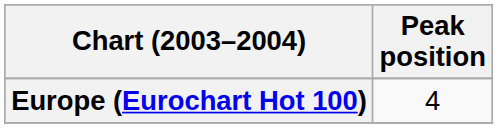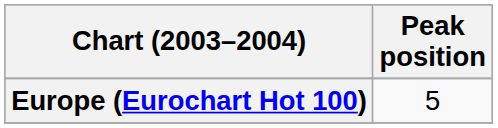 <table class="wikitable sortable plainrowheaders" style="text-align:center">
 <tr>
 <th scope="col">Chart (2003–2004)</th>
 <th scope="col">Peak<br>position</th>
 </tr>
 <tr>
 </tr>
 <tr>
 </tr>
 <tr>
 </tr>
 <tr>
 <th scope="row">Europe (<a href='#'>Eurochart Hot 100</a>)</th>
-<td>4</td>
+<td>5</td>
 </tr>
 <tr>
 </tr>
 <tr>
 </tr>
 </table>
